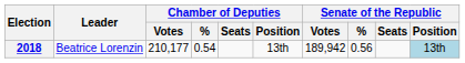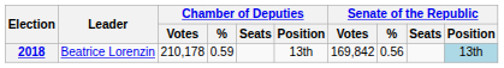 <table class="wikitable" style="text-align:center">
 <tr>
 <th rowspan="2">Election</th>
 <th rowspan="2">Leader</th>
 <th colspan="4"><a href='#'>Chamber of Deputies</a></th>
 <th colspan="4"><a href='#'>Senate of the Republic</a></th>
 </tr>
 <tr>
 <th>Votes</th>
 <th>%</th>
 <th>Seats</th>
 <th>Position</th>
 <th>Votes</th>
 <th>%</th>
 <th>Seats</th>
 <th>Position</th>
 </tr>
 <tr>
 <th><a href='#'>2018</a></th>
 <td><a href='#'>Beatrice Lorenzin</a></td>
-<td>210,177</td>
-<td>0.54</td>
+<td>210,178</td>
+<td>0.59</td>
 <td></td>
 <td>13th</td>
-<td>189,942</td>
+<td>169,842</td>
 <td>0.56</td>
 <td></td>
 <td style="background: lightblue;">13th</td>
 </tr>
 </table>
